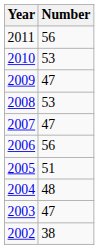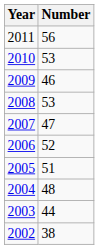 <table class="wikitable sortable" style="text-align: left">
 <tr>
 <th>Year</th>
 <th>Number</th>
 </tr>
 <tr>
 <td>2011</td>
 <td>56</td>
 </tr>
 <tr>
 <td><a href='#'>2010</a></td>
 <td>53</td>
 </tr>
 <tr>
 <td><a href='#'>2009</a></td>
-<td>47</td>
+<td>46</td>
 </tr>
 <tr>
 <td><a href='#'>2008</a></td>
 <td>53</td>
 </tr>
 <tr>
 <td><a href='#'>2007</a></td>
 <td>47</td>
 </tr>
 <tr>
 <td><a href='#'>2006</a></td>
-<td>56</td>
+<td>52</td>
 </tr>
 <tr>
 <td><a href='#'>2005</a></td>
 <td>51</td>
 </tr>
 <tr>
 <td><a href='#'>2004</a></td>
 <td>48</td>
 </tr>
 <tr>
 <td><a href='#'>2003</a></td>
-<td>47</td>
+<td>44</td>
 </tr>
 <tr>
 <td><a href='#'>2002</a></td>
 <td>38</td>
 </tr>
 </table>
